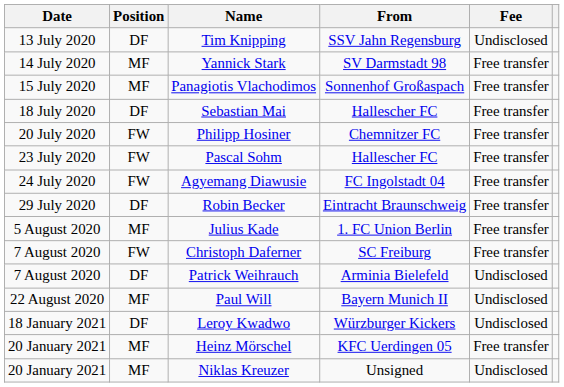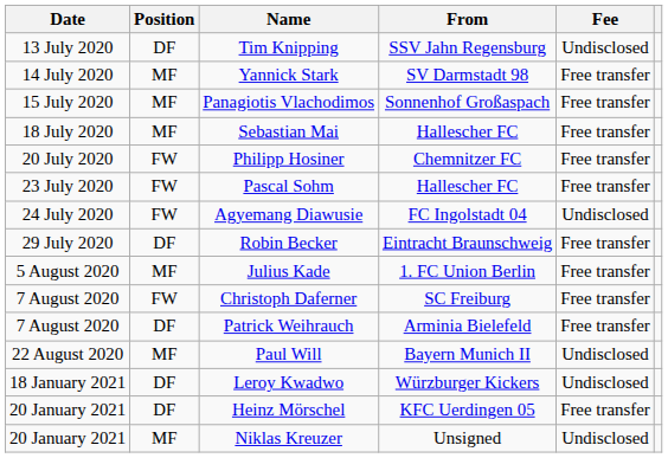 <table class="wikitable"  style="text-align:center;">
 <tr>
 <th>Date</th>
 <th>Position</th>
 <th>Name</th>
 <th>From</th>
 <th>Fee</th>
 <th></th>
 </tr>
 <tr>
 <td>13 July 2020</td>
 <td>DF</td>
 <td><a href='#'>Tim Knipping</a></td>
 <td><a href='#'>SSV Jahn Regensburg</a></td>
 <td>Undisclosed</td>
 <td></td>
 </tr>
 <tr>
 <td>14 July 2020</td>
 <td>MF</td>
 <td><a href='#'>Yannick Stark</a></td>
 <td><a href='#'>SV Darmstadt 98</a></td>
 <td>Free transfer</td>
 <td></td>
 </tr>
 <tr>
 <td>15 July 2020</td>
 <td>MF</td>
 <td><a href='#'>Panagiotis Vlachodimos</a></td>
 <td><a href='#'>Sonnenhof Großaspach</a></td>
 <td>Free transfer</td>
 <td></td>
 </tr>
 <tr>
 <td>18 July 2020</td>
-<td>DF</td>
+<td>MF</td>
 <td><a href='#'>Sebastian Mai</a></td>
 <td><a href='#'>Hallescher FC</a></td>
 <td>Free transfer</td>
 <td></td>
 </tr>
 <tr>
 <td>20 July 2020</td>
 <td>FW</td>
 <td><a href='#'>Philipp Hosiner</a></td>
 <td><a href='#'>Chemnitzer FC</a></td>
 <td>Free transfer</td>
 <td></td>
 </tr>
 <tr>
 <td>23 July 2020</td>
 <td>FW</td>
 <td><a href='#'>Pascal Sohm</a></td>
 <td><a href='#'>Hallescher FC</a></td>
 <td>Free transfer</td>
 <td></td>
 </tr>
 <tr>
 <td>24 July 2020</td>
 <td>FW</td>
 <td><a href='#'>Agyemang Diawusie</a></td>
 <td><a href='#'>FC Ingolstadt 04</a></td>
-<td>Free transfer</td>
+<td>Undisclosed</td>
 <td></td>
 </tr>
 <tr>
 <td>29 July 2020</td>
 <td>DF</td>
 <td><a href='#'>Robin Becker</a></td>
 <td><a href='#'>Eintracht Braunschweig</a></td>
 <td>Free transfer</td>
 <td></td>
 </tr>
 <tr>
 <td>5 August 2020</td>
 <td>MF</td>
 <td><a href='#'>Julius Kade</a></td>
 <td><a href='#'>1. FC Union Berlin</a></td>
 <td>Free transfer</td>
 <td></td>
 </tr>
 <tr>
 <td>7 August 2020</td>
 <td>FW</td>
 <td><a href='#'>Christoph Daferner</a></td>
 <td><a href='#'>SC Freiburg</a></td>
 <td>Free transfer</td>
 <td></td>
 </tr>
 <tr>
 <td>7 August 2020</td>
 <td>DF</td>
 <td><a href='#'>Patrick Weihrauch</a></td>
 <td><a href='#'>Arminia Bielefeld</a></td>
-<td>Undisclosed</td>
+<td>Free transfer</td>
 <td></td>
 </tr>
 <tr>
 <td>22 August 2020</td>
 <td>MF</td>
 <td><a href='#'>Paul Will</a></td>
 <td><a href='#'>Bayern Munich II</a></td>
 <td>Undisclosed</td>
 <td></td>
 </tr>
 <tr>
 <td>18 January 2021</td>
 <td>DF</td>
 <td><a href='#'>Leroy Kwadwo</a></td>
 <td><a href='#'>Würzburger Kickers</a></td>
 <td>Undisclosed</td>
 <td></td>
 </tr>
 <tr>
 <td>20 January 2021</td>
-<td>MF</td>
+<td>DF</td>
 <td><a href='#'>Heinz Mörschel</a></td>
 <td><a href='#'>KFC Uerdingen 05</a></td>
 <td>Free transfer</td>
 <td></td>
 </tr>
 <tr>
 <td>20 January 2021</td>
 <td>MF</td>
 <td><a href='#'>Niklas Kreuzer</a></td>
 <td>Unsigned</td>
 <td>Undisclosed</td>
 <td></td>
 </tr>
 </table>
